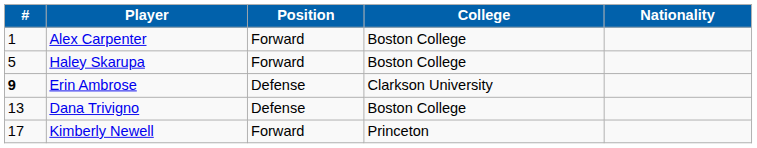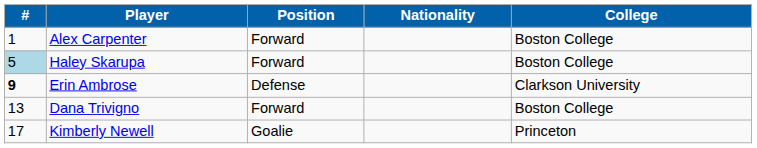 <table class="wikitable" width="65%">
 <tr align="center"  style="background:#0161AB; color:#fff;">
 <td><strong>#</strong></td>
 <td><strong>Player</strong></td>
 <td><strong>Position</strong></td>
+<td><strong>Nationality</strong></td>
 <td><strong>College</strong></td>
-<td><strong>Nationality</strong></td>
 </tr>
 <tr>
 <td>1</td>
 <td><a href='#'>Alex Carpenter</a></td>
 <td>Forward</td>
+<td></td>
 <td>Boston College</td>
-<td></td>
 </tr>
 <tr>
-<td>5</td>
+<td style="background: lightblue;">5</td>
 <td><a href='#'>Haley Skarupa</a></td>
 <td>Forward</td>
+<td></td>
 <td>Boston College</td>
-<td></td>
 </tr>
 <tr>
 <td><strong>9</strong></td>
 <td><a href='#'>Erin Ambrose</a></td>
 <td>Defense</td>
+<td></td>
 <td>Clarkson University</td>
-<td></td>
 </tr>
 <tr>
 <td>13</td>
 <td><a href='#'>Dana Trivigno</a></td>
-<td>Defense</td>
+<td>Forward</td>
+<td></td>
 <td>Boston College</td>
-<td></td>
 </tr>
 <tr>
 <td>17</td>
 <td><a href='#'>Kimberly Newell</a></td>
-<td>Forward</td>
+<td>Goalie</td>
+<td></td>
 <td>Princeton</td>
-<td></td>
 </tr>
 </table>
